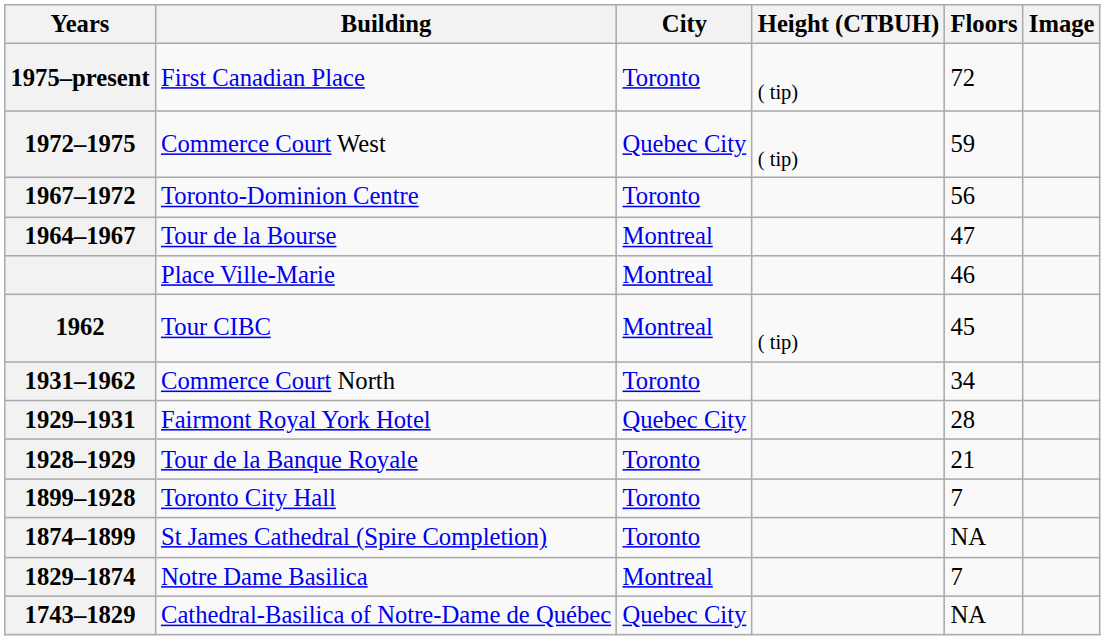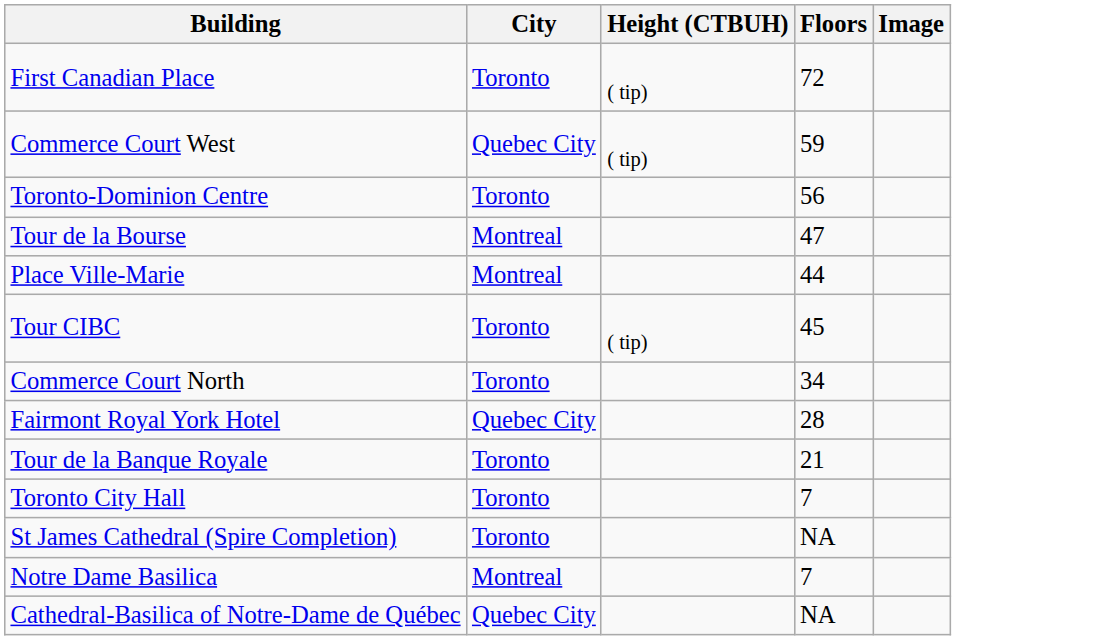 <table class="wikitable sortable">
 <tr>
-<th>Years</th>
 <th>Building</th>
 <th>City</th>
 <th>Height (CTBUH)</th>
 <th>Floors</th>
 <th class=unsortable>Image</th>
 </tr>
 <tr>
-<th>1975–present</th>
 <td><a href='#'>First Canadian Place</a></td>
 <td><a href='#'>Toronto</a></td>
 <td><br><small>( tip)</small></td>
 <td>72</td>
 <td></td>
 </tr>
 <tr>
-<th>1972–1975</th>
 <td><a href='#'>Commerce Court</a> West</td>
 <td><a href='#'>Quebec City</a></td>
 <td><br><small>( tip)</small></td>
 <td>59</td>
 <td></td>
 </tr>
 <tr>
-<th>1967–1972</th>
 <td><a href='#'>Toronto-Dominion Centre</a></td>
 <td><a href='#'>Toronto</a></td>
 <td></td>
 <td>56</td>
 <td></td>
 </tr>
 <tr>
-<th>1964–1967</th>
 <td><a href='#'>Tour de la Bourse</a></td>
 <td><a href='#'>Montreal</a></td>
 <td></td>
 <td>47</td>
 <td></td>
 </tr>
 <tr>
-<th></th>
 <td><a href='#'>Place Ville-Marie</a></td>
 <td><a href='#'>Montreal</a></td>
 <td></td>
-<td>46</td>
+<td>44</td>
 <td></td>
 </tr>
 <tr>
-<th>1962</th>
 <td><a href='#'>Tour CIBC</a></td>
-<td><a href='#'>Montreal</a></td>
+<td><a href='#'>Toronto</a></td>
 <td><br><small>( tip)</small></td>
 <td>45</td>
 <td></td>
 </tr>
 <tr>
-<th>1931–1962</th>
 <td><a href='#'>Commerce Court</a> North</td>
 <td><a href='#'>Toronto</a></td>
 <td></td>
 <td>34</td>
 <td></td>
 </tr>
 <tr>
-<th>1929–1931</th>
 <td><a href='#'>Fairmont Royal York Hotel</a></td>
 <td><a href='#'>Quebec City</a></td>
 <td></td>
 <td>28</td>
 <td></td>
 </tr>
 <tr>
-<th>1928–1929</th>
 <td><a href='#'>Tour de la Banque Royale</a></td>
 <td><a href='#'>Toronto</a></td>
 <td></td>
 <td>21</td>
 <td></td>
 </tr>
 <tr>
-<th>1899–1928</th>
 <td><a href='#'>Toronto City Hall</a></td>
 <td><a href='#'>Toronto</a></td>
 <td></td>
 <td>7</td>
 <td></td>
 </tr>
 <tr>
-<th>1874–1899</th>
 <td><a href='#'>St James Cathedral (Spire Completion)</a></td>
 <td><a href='#'>Toronto</a></td>
 <td></td>
 <td>NA</td>
 <td></td>
 </tr>
 <tr>
-<th>1829–1874</th>
 <td><a href='#'>Notre Dame Basilica</a></td>
 <td><a href='#'>Montreal</a></td>
 <td></td>
 <td>7</td>
 <td></td>
 </tr>
 <tr>
-<th>1743–1829</th>
 <td><a href='#'>Cathedral-Basilica of Notre-Dame de Québec</a></td>
 <td><a href='#'>Quebec City</a></td>
 <td></td>
 <td>NA</td>
 <td></td>
 </tr>
 </table>
